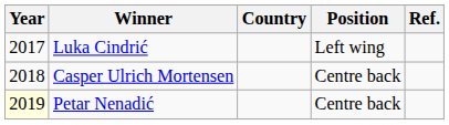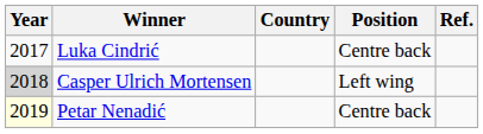 <table class="wikitable">
 <tr>
 <th>Year</th>
 <th>Winner</th>
 <th>Country</th>
 <th>Position</th>
 <th>Ref.<br></th>
 </tr>
 <tr>
 <td>2017</td>
 <td><a href='#'>Luka Cindrić</a></td>
 <td></td>
-<td>Left wing</td>
+<td>Centre back</td>
 <td align=center></td>
 </tr>
 <tr>
-<td>2018</td>
+<td style="background: lightgrey;">2018</td>
 <td><a href='#'>Casper Ulrich Mortensen</a></td>
 <td></td>
-<td>Centre back</td>
+<td>Left wing</td>
 <td align=center></td>
 </tr>
 <tr>
 <td style="background: lightyellow;">2019</td>
 <td><a href='#'>Petar Nenadić</a></td>
 <td></td>
 <td>Centre back</td>
 <td align=center></td>
 </tr>
 <tr>
 </tr>
 </table>
